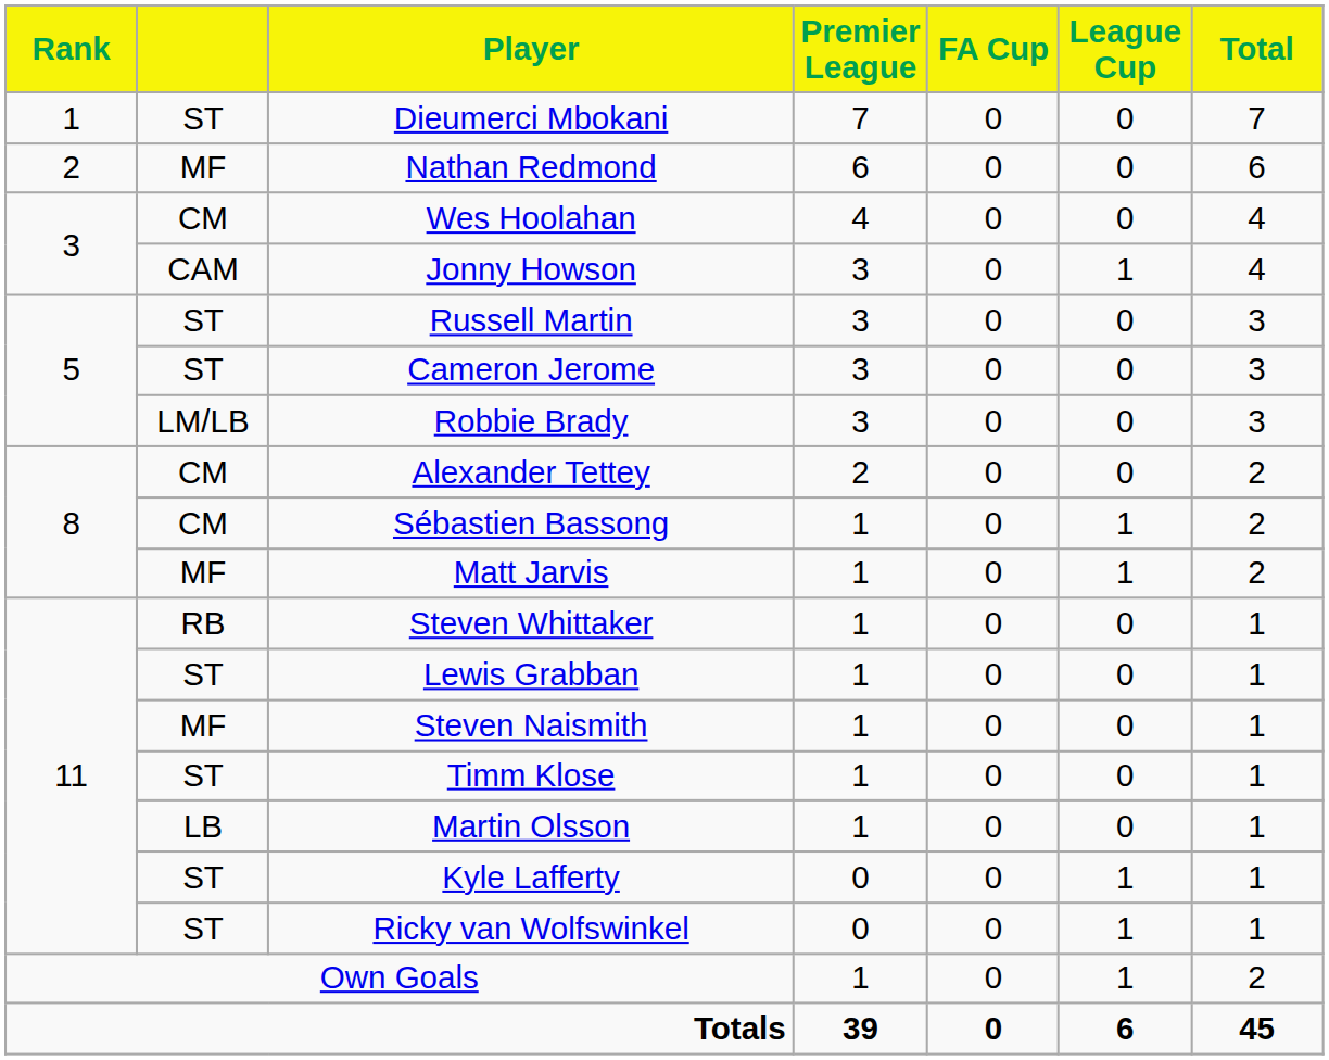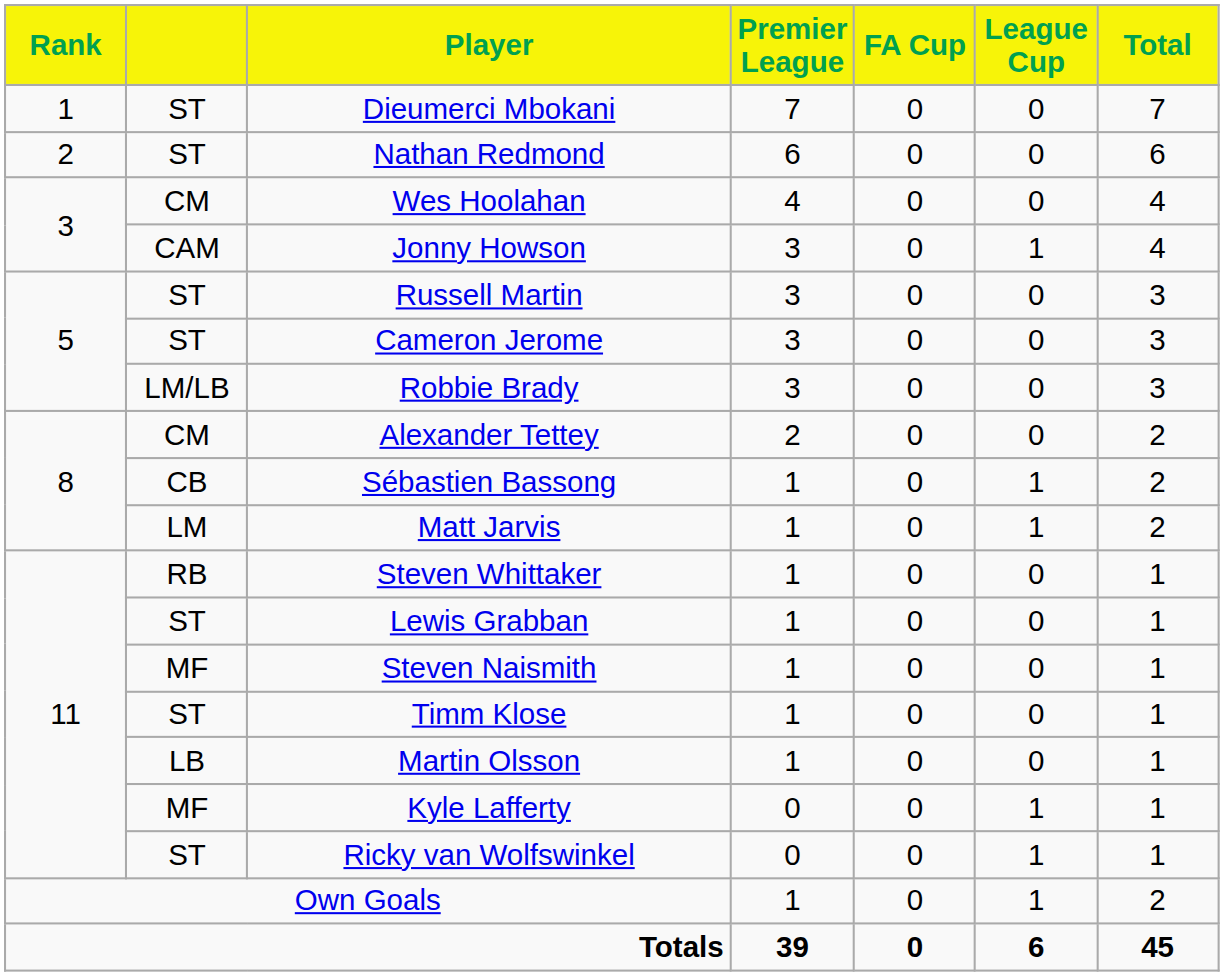 <table class="wikitable"  style="text-align:center; font-size:90%; width:95%;">
 <tr>
 <th style="background:#F7F408; color:#00A050;  width:10%;">Rank</th>
 <th style="background:#F7F408; color:#00A050;  width:10%;"></th>
 <th style="background:#F7F408; color:#00A050; ">Player</th>
 <th style="background:#F7F408; color:#00A050;  width:10%;">Premier League</th>
 <th style="background:#F7F408; color:#00A050;  width:10%;">FA Cup</th>
 <th style="background:#F7F408; color:#00A050;  width:10%;">League Cup</th>
 <th style="background:#F7F408; color:#00A050;  width:10%;">Total</th>
 </tr>
 <tr>
 <td>1</td>
 <td>ST</td>
 <td><a href='#'>Dieumerci Mbokani</a></td>
 <td>7</td>
 <td>0</td>
 <td>0</td>
 <td>7</td>
 </tr>
 <tr>
 <td>2</td>
-<td>MF</td>
+<td>ST</td>
 <td><a href='#'>Nathan Redmond</a></td>
 <td>6</td>
 <td>0</td>
 <td>0</td>
 <td>6</td>
 </tr>
 <tr>
 <td rowspan=2>3</td>
 <td>CM</td>
 <td><a href='#'>Wes Hoolahan</a></td>
 <td>4</td>
 <td>0</td>
 <td>0</td>
 <td>4</td>
 </tr>
 <tr>
 <td>CAM</td>
 <td><a href='#'>Jonny Howson</a></td>
 <td>3</td>
 <td>0</td>
 <td>1</td>
 <td>4</td>
 </tr>
 <tr>
 <td rowspan=3>5</td>
 <td>ST</td>
 <td><a href='#'>Russell Martin</a></td>
 <td>3</td>
 <td>0</td>
 <td>0</td>
 <td>3</td>
 </tr>
 <tr>
 <td>ST</td>
 <td><a href='#'>Cameron Jerome</a></td>
 <td>3</td>
 <td>0</td>
 <td>0</td>
 <td>3</td>
 </tr>
 <tr>
 <td>LM/LB</td>
 <td><a href='#'>Robbie Brady</a></td>
 <td>3</td>
 <td>0</td>
 <td>0</td>
 <td>3</td>
 </tr>
 <tr>
 <td rowspan=3>8</td>
 <td>CM</td>
 <td><a href='#'>Alexander Tettey</a></td>
 <td>2</td>
 <td>0</td>
 <td>0</td>
 <td>2</td>
 </tr>
 <tr>
-<td>CM</td>
+<td>CB</td>
 <td><a href='#'>Sébastien Bassong</a></td>
 <td>1</td>
 <td>0</td>
 <td>1</td>
 <td>2</td>
 </tr>
 <tr>
-<td>MF</td>
+<td>LM</td>
 <td><a href='#'>Matt Jarvis</a></td>
 <td>1</td>
 <td>0</td>
 <td>1</td>
 <td>2</td>
 </tr>
 <tr>
 <td rowspan=7>11</td>
 <td>RB</td>
 <td><a href='#'>Steven Whittaker</a></td>
 <td>1</td>
 <td>0</td>
 <td>0</td>
 <td>1</td>
 </tr>
 <tr>
 <td>ST</td>
 <td><a href='#'>Lewis Grabban</a></td>
 <td>1</td>
 <td>0</td>
 <td>0</td>
 <td>1</td>
 </tr>
 <tr>
 <td>MF</td>
 <td><a href='#'>Steven Naismith</a></td>
 <td>1</td>
 <td>0</td>
 <td>0</td>
 <td>1</td>
 </tr>
 <tr>
 <td>ST</td>
 <td><a href='#'>Timm Klose</a></td>
 <td>1</td>
 <td>0</td>
 <td>0</td>
 <td>1</td>
 </tr>
 <tr>
 <td>LB</td>
 <td><a href='#'>Martin Olsson</a></td>
 <td>1</td>
 <td>0</td>
 <td>0</td>
 <td>1</td>
 </tr>
 <tr>
-<td>ST</td>
+<td>MF</td>
 <td><a href='#'>Kyle Lafferty</a></td>
 <td>0</td>
 <td>0</td>
 <td>1</td>
 <td>1</td>
 </tr>
 <tr>
 <td>ST</td>
 <td><a href='#'>Ricky van Wolfswinkel</a></td>
 <td>0</td>
 <td>0</td>
 <td>1</td>
 <td>1</td>
 </tr>
 <tr>
 <td colspan ="3"><a href='#'>Own Goals</a></td>
 <td>1</td>
 <td>0</td>
 <td>1</td>
 <td>2</td>
 </tr>
 <tr>
 <td colspan="3" style="text-align:right;"><strong>Totals</strong></td>
 <td><strong>39</strong></td>
 <td><strong>0</strong></td>
 <td><strong>6</strong></td>
 <td><strong>45</strong></td>
 </tr>
 </table>
